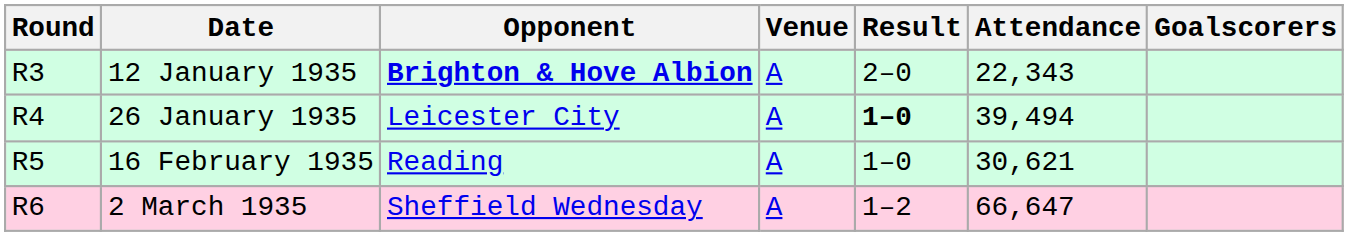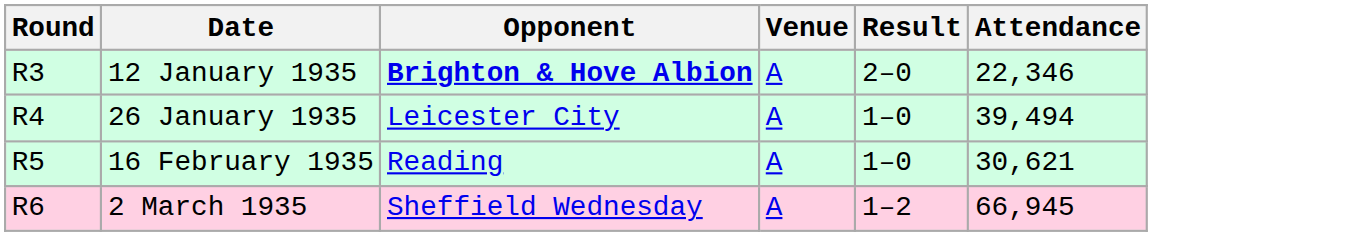 <table class="wikitable">
 <tr>
 <th>Round</th>
 <th>Date</th>
 <th>Opponent</th>
 <th>Venue</th>
 <th>Result</th>
 <th>Attendance</th>
-<th>Goalscorers</th>
 </tr>
 <tr style="background:#d0ffe3;">
 <td>R3</td>
 <td>12 January 1935</td>
 <td><strong><a href='#'>Brighton & Hove Albion</a></strong></td>
 <td><a href='#'>A</a></td>
 <td>2–0</td>
-<td>22,343</td>
-<td></td>
+<td>22,346</td>
 </tr>
 <tr style="background:#d0ffe3;">
 <td>R4</td>
 <td>26 January 1935</td>
 <td><a href='#'>Leicester City</a></td>
 <td><a href='#'>A</a></td>
-<td><strong>1–0</strong></td>
+<td>1–0</td>
 <td>39,494</td>
-<td></td>
 </tr>
 <tr style="background:#d0ffe3;">
 <td>R5</td>
 <td>16 February 1935</td>
 <td><a href='#'>Reading</a></td>
 <td><a href='#'>A</a></td>
 <td>1–0</td>
 <td>30,621</td>
-<td></td>
 </tr>
 <tr style="background:#ffd0e3;">
 <td>R6</td>
 <td>2 March 1935</td>
 <td><a href='#'>Sheffield Wednesday</a></td>
 <td><a href='#'>A</a></td>
 <td>1–2</td>
-<td>66,647</td>
-<td></td>
+<td>66,945</td>
 </tr>
 </table>
